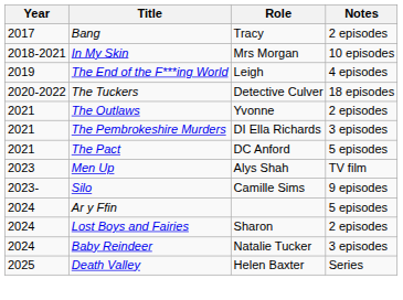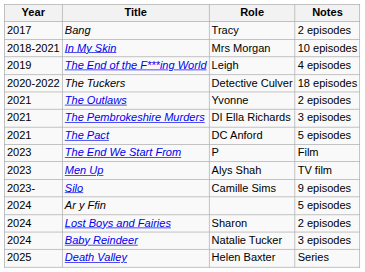 <table class="wikitable sortable">
 <tr>
 <th>Year</th>
 <th>Title</th>
 <th>Role</th>
 <th class="unsortable">Notes</th>
 </tr>
 <tr>
 <td>2017</td>
 <td><em>Bang</em></td>
 <td>Tracy</td>
 <td>2 episodes</td>
 </tr>
 <tr>
 <td>2018-2021</td>
 <td><em><a href='#'>In My Skin</a></em></td>
 <td>Mrs Morgan</td>
 <td>10 episodes</td>
 </tr>
 <tr>
 <td>2019</td>
 <td><em><a href='#'>The End of the F***ing World</a></em></td>
 <td>Leigh</td>
 <td>4 episodes</td>
 </tr>
 <tr>
 <td>2020-2022</td>
 <td><em>The Tuckers</em></td>
 <td>Detective Culver</td>
 <td>18 episodes</td>
 </tr>
 <tr>
 <td>2021</td>
 <td><em><a href='#'>The Outlaws</a></em></td>
 <td>Yvonne</td>
 <td>2 episodes</td>
 </tr>
 <tr>
 <td>2021</td>
 <td><em><a href='#'>The Pembrokeshire Murders</a></em></td>
 <td>DI Ella Richards</td>
 <td>3 episodes</td>
 </tr>
 <tr>
 <td>2021</td>
 <td><em><a href='#'>The Pact</a></em></td>
 <td>DC Anford</td>
 <td>5 episodes</td>
 </tr>
 <tr>
 <td>2023</td>
+<td><em><a href='#'>The End We Start From</a></em></td>
+<td>P</td>
+<td>Film</td>
+</tr>
+<tr>
+<td>2023</td>
 <td><em><a href='#'>Men Up</a></em></td>
 <td>Alys Shah</td>
 <td>TV film</td>
 </tr>
 <tr>
 <td>2023-</td>
 <td><em><a href='#'>Silo</a></em></td>
 <td>Camille Sims</td>
 <td>9 episodes</td>
 </tr>
 <tr>
 <td>2024</td>
 <td><em>Ar y Ffin</em></td>
 <td></td>
 <td>5 episodes</td>
 </tr>
 <tr>
 <td>2024</td>
 <td><em><a href='#'>Lost Boys and Fairies</a></em></td>
 <td>Sharon</td>
 <td>2 episodes</td>
 </tr>
 <tr>
 <td>2024</td>
 <td><em><a href='#'>Baby Reindeer</a></em></td>
 <td>Natalie Tucker</td>
 <td>3 episodes</td>
 </tr>
 <tr>
 <td>2025</td>
 <td><em><a href='#'>Death Valley</a></em></td>
 <td>Helen Baxter</td>
 <td>Series</td>
 </tr>
 </table>
